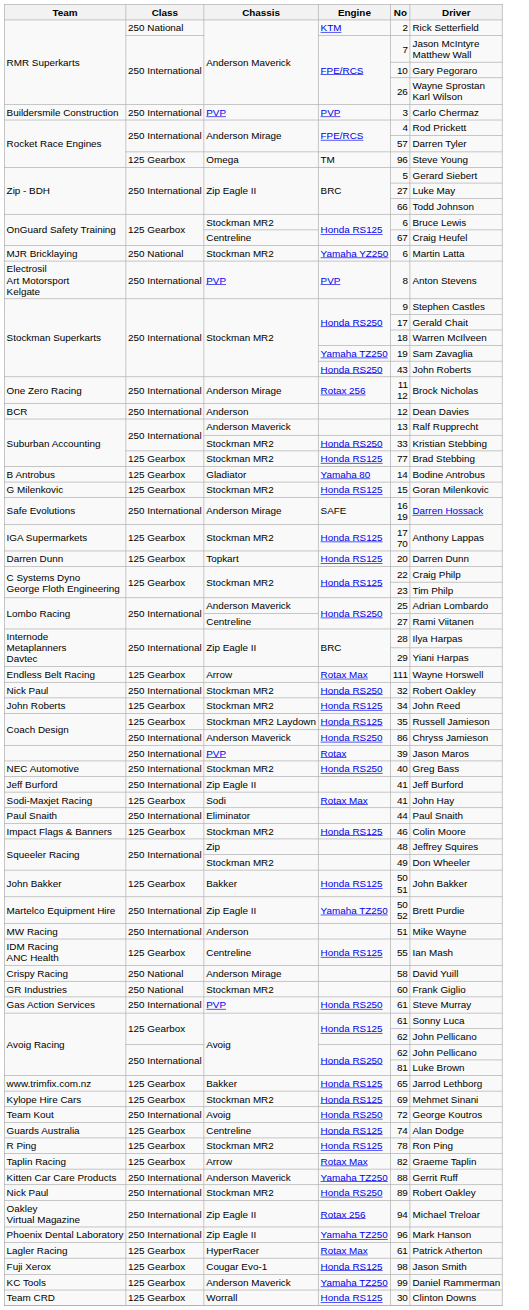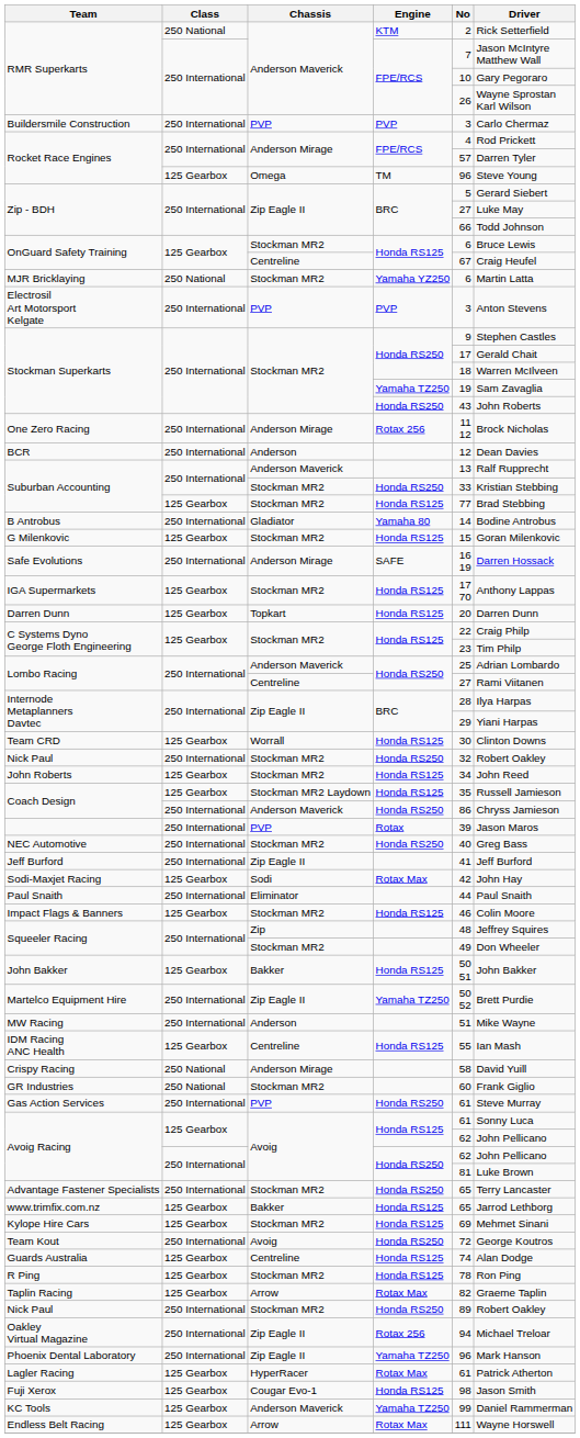 <table class="wikitable" style="font-size: 95%;">
 <tr>
 <th>Team</th>
 <th>Class</th>
 <th>Chassis</th>
 <th>Engine</th>
 <th>No</th>
 <th>Driver</th>
 </tr>
 <tr>
 <td rowspan=4>RMR Superkarts</td>
 <td>250 National</td>
 <td rowspan=4>Anderson Maverick</td>
 <td><a href='#'>KTM</a></td>
 <td align="right">2</td>
 <td> Rick Setterfield</td>
 </tr>
 <tr>
 <td rowspan=3>250 International</td>
 <td rowspan=3><a href='#'>FPE/RCS</a></td>
 <td align="right">7</td>
 <td> Jason McIntyre<br> Matthew Wall</td>
 </tr>
 <tr>
 <td align="right">10</td>
 <td> Gary Pegoraro</td>
 </tr>
 <tr>
 <td align="right">26</td>
 <td> Wayne Sprostan<br> Karl Wilson</td>
 </tr>
 <tr>
 <td>Buildersmile Construction</td>
 <td>250 International</td>
 <td><a href='#'>PVP</a></td>
 <td><a href='#'>PVP</a></td>
 <td align="right">3</td>
 <td> Carlo Chermaz</td>
 </tr>
 <tr>
 <td rowspan=3>Rocket Race Engines</td>
 <td rowspan=2>250 International</td>
 <td rowspan=2>Anderson Mirage</td>
 <td rowspan=2><a href='#'>FPE/RCS</a></td>
 <td align="right">4</td>
 <td> Rod Prickett</td>
 </tr>
 <tr>
 <td align="right">57</td>
 <td> Darren Tyler</td>
 </tr>
 <tr>
 <td>125 Gearbox</td>
 <td>Omega</td>
 <td>TM</td>
 <td align="right">96</td>
 <td> Steve Young</td>
 </tr>
 <tr>
 <td rowspan=3>Zip - BDH</td>
 <td rowspan=3>250 International</td>
 <td rowspan=3>Zip Eagle II</td>
 <td rowspan=3>BRC</td>
 <td align="right">5</td>
 <td> Gerard Siebert</td>
 </tr>
 <tr>
 <td align="right">27</td>
 <td> Luke May</td>
 </tr>
 <tr>
 <td align="right">66</td>
 <td> Todd Johnson</td>
 </tr>
 <tr>
 <td rowspan=2>OnGuard Safety Training</td>
 <td rowspan=2>125 Gearbox</td>
 <td>Stockman MR2</td>
 <td rowspan=2><a href='#'>Honda RS125</a></td>
 <td align="right">6</td>
 <td> Bruce Lewis</td>
 </tr>
 <tr>
 <td>Centreline</td>
 <td align="right">67</td>
 <td> Craig Heufel</td>
 </tr>
 <tr>
 <td>MJR Bricklaying</td>
 <td>250 National</td>
 <td>Stockman MR2</td>
 <td><a href='#'>Yamaha YZ250</a></td>
 <td align="right">6</td>
 <td> Martin Latta</td>
 </tr>
 <tr>
 <td>Electrosil<br>Art Motorsport<br>Kelgate</td>
 <td>250 International</td>
 <td><a href='#'>PVP</a></td>
 <td><a href='#'>PVP</a></td>
-<td align="right">8</td>
+<td align="right">3</td>
 <td> Anton Stevens</td>
 </tr>
 <tr>
 <td rowspan=5>Stockman Superkarts</td>
 <td rowspan=5>250 International</td>
 <td rowspan=5>Stockman MR2</td>
 <td rowspan=3><a href='#'>Honda RS250</a></td>
 <td align="right">9</td>
 <td> Stephen Castles</td>
 </tr>
 <tr>
 <td align="right">17</td>
 <td> Gerald Chait</td>
 </tr>
 <tr>
 <td align="right">18</td>
 <td> Warren McIlveen</td>
 </tr>
 <tr>
 <td><a href='#'>Yamaha TZ250</a></td>
 <td align="right">19</td>
 <td> Sam Zavaglia</td>
 </tr>
 <tr>
 <td><a href='#'>Honda RS250</a></td>
 <td align="right">43</td>
 <td> John Roberts</td>
 </tr>
 <tr>
 <td>One Zero Racing</td>
 <td>250 International</td>
 <td>Anderson Mirage</td>
 <td><a href='#'>Rotax 256</a></td>
 <td align="right">11<br>12</td>
 <td> Brock Nicholas</td>
 </tr>
 <tr>
 <td>BCR</td>
 <td>250 International</td>
 <td>Anderson</td>
 <td></td>
 <td align="right">12</td>
 <td> Dean Davies</td>
 </tr>
 <tr>
 <td rowspan=3>Suburban Accounting</td>
 <td rowspan=2>250 International</td>
 <td>Anderson Maverick</td>
 <td></td>
 <td align="right">13</td>
 <td> Ralf Rupprecht</td>
 </tr>
 <tr>
 <td>Stockman MR2</td>
 <td><a href='#'>Honda RS250</a></td>
 <td align="right">33</td>
 <td> Kristian Stebbing</td>
 </tr>
 <tr>
 <td>125 Gearbox</td>
 <td>Stockman MR2</td>
 <td><a href='#'>Honda RS125</a></td>
 <td align="right">77</td>
 <td> Brad Stebbing</td>
 </tr>
 <tr>
 <td>B Antrobus</td>
-<td>125 Gearbox</td>
+<td>250 International</td>
 <td>Gladiator</td>
 <td><a href='#'>Yamaha 80</a></td>
 <td align="right">14</td>
 <td> Bodine Antrobus</td>
 </tr>
 <tr>
 <td>G Milenkovic</td>
 <td>125 Gearbox</td>
 <td>Stockman MR2</td>
 <td><a href='#'>Honda RS125</a></td>
 <td align="right">15</td>
 <td> Goran Milenkovic</td>
 </tr>
 <tr>
 <td>Safe Evolutions</td>
 <td>250 International</td>
 <td>Anderson Mirage</td>
 <td>SAFE</td>
 <td align="right">16<br>19</td>
 <td> <a href='#'>Darren Hossack</a></td>
 </tr>
 <tr>
 <td>IGA Supermarkets</td>
 <td>125 Gearbox</td>
 <td>Stockman MR2</td>
 <td><a href='#'>Honda RS125</a></td>
 <td align="right">17<br>70</td>
 <td> Anthony Lappas</td>
 </tr>
 <tr>
 <td>Darren Dunn</td>
 <td>125 Gearbox</td>
 <td>Topkart</td>
 <td><a href='#'>Honda RS125</a></td>
 <td align="right">20</td>
 <td> Darren Dunn</td>
 </tr>
 <tr>
 <td rowspan=2>C Systems Dyno<br>George Floth Engineering</td>
 <td rowspan=2>125 Gearbox</td>
 <td rowspan=2>Stockman MR2</td>
 <td rowspan=2><a href='#'>Honda RS125</a></td>
 <td align="right">22</td>
 <td> Craig Philp</td>
 </tr>
 <tr>
 <td align="right">23</td>
 <td> Tim Philp</td>
 </tr>
 <tr>
 <td rowspan=2>Lombo Racing</td>
 <td rowspan=2>250 International</td>
 <td>Anderson Maverick</td>
 <td rowspan=2><a href='#'>Honda RS250</a></td>
 <td align="right">25</td>
 <td> Adrian Lombardo</td>
 </tr>
 <tr>
 <td>Centreline</td>
 <td align="right">27</td>
 <td> Rami Viitanen</td>
 </tr>
 <tr>
 <td rowspan=2>Internode<br>Metaplanners<br>Davtec</td>
 <td rowspan=2>250 International</td>
 <td rowspan=2>Zip Eagle II</td>
 <td rowspan=2>BRC</td>
 <td align="right">28</td>
 <td> Ilya Harpas</td>
 </tr>
 <tr>
 <td align="right">29</td>
 <td> Yiani Harpas</td>
 </tr>
 <tr>
-<td>Endless Belt Racing</td>
+<td>Team CRD</td>
 <td>125 Gearbox</td>
-<td>Arrow</td>
-<td><a href='#'>Rotax Max</a></td>
-<td align="right">111</td>
-<td> Wayne Horswell</td>
+<td>Worrall</td>
+<td><a href='#'>Honda RS125</a></td>
+<td align="right">30</td>
+<td> Clinton Downs</td>
 </tr>
 <tr>
 <td>Nick Paul</td>
 <td>250 International</td>
 <td>Stockman MR2</td>
 <td><a href='#'>Honda RS250</a></td>
 <td align="right">32</td>
 <td> Robert Oakley</td>
 </tr>
 <tr>
 <td>John Roberts</td>
 <td>125 Gearbox</td>
 <td>Stockman MR2</td>
 <td><a href='#'>Honda RS125</a></td>
 <td align="right">34</td>
 <td> John Reed</td>
 </tr>
 <tr>
 <td rowspan=2>Coach Design</td>
 <td>125 Gearbox</td>
 <td>Stockman MR2 Laydown</td>
 <td><a href='#'>Honda RS125</a></td>
 <td align="right">35</td>
 <td> Russell Jamieson</td>
 </tr>
 <tr>
 <td>250 International</td>
 <td>Anderson Maverick</td>
 <td><a href='#'>Honda RS250</a></td>
 <td align="right">86</td>
 <td> Chryss Jamieson</td>
 </tr>
 <tr>
 <td></td>
 <td>250 International</td>
 <td><a href='#'>PVP</a></td>
 <td><a href='#'>Rotax</a></td>
 <td align="right">39</td>
 <td> Jason Maros</td>
 </tr>
 <tr>
 <td>NEC Automotive</td>
 <td>250 International</td>
 <td>Stockman MR2</td>
 <td><a href='#'>Honda RS250</a></td>
 <td align="right">40</td>
 <td> Greg Bass</td>
 </tr>
 <tr>
 <td>Jeff Burford</td>
 <td>250 International</td>
 <td>Zip Eagle II</td>
 <td></td>
 <td align="right">41</td>
 <td> Jeff Burford</td>
 </tr>
 <tr>
 <td>Sodi-Maxjet Racing</td>
 <td>125 Gearbox</td>
 <td>Sodi</td>
 <td><a href='#'>Rotax Max</a></td>
-<td align="right">41</td>
+<td align="right">42</td>
 <td> John Hay</td>
 </tr>
 <tr>
 <td>Paul Snaith</td>
 <td>250 International</td>
 <td>Eliminator</td>
 <td></td>
 <td align="right">44</td>
 <td> Paul Snaith</td>
 </tr>
 <tr>
 <td>Impact Flags & Banners</td>
 <td>125 Gearbox</td>
 <td>Stockman MR2</td>
 <td><a href='#'>Honda RS125</a></td>
 <td align="right">46</td>
 <td> Colin Moore</td>
 </tr>
 <tr>
 <td rowspan=2>Squeeler Racing</td>
 <td rowspan=2>250 International</td>
 <td>Zip</td>
 <td></td>
 <td align="right">48</td>
 <td> Jeffrey Squires</td>
 </tr>
 <tr>
 <td>Stockman MR2</td>
 <td></td>
 <td align="right">49</td>
 <td> Don Wheeler</td>
 </tr>
 <tr>
 <td>John Bakker</td>
 <td>125 Gearbox</td>
 <td>Bakker</td>
 <td><a href='#'>Honda RS125</a></td>
 <td align="right">50<br>51</td>
 <td> John Bakker</td>
 </tr>
 <tr>
 <td>Martelco Equipment Hire</td>
 <td>250 International</td>
 <td>Zip Eagle II</td>
 <td><a href='#'>Yamaha TZ250</a></td>
 <td align="right">50<br>52</td>
 <td> Brett Purdie</td>
 </tr>
 <tr>
 <td>MW Racing</td>
 <td>250 International</td>
 <td>Anderson</td>
 <td></td>
 <td align="right">51</td>
 <td> Mike Wayne</td>
 </tr>
 <tr>
 <td>IDM Racing<br>ANC Health</td>
 <td>125 Gearbox</td>
 <td>Centreline</td>
 <td><a href='#'>Honda RS125</a></td>
 <td align="right">55</td>
 <td> Ian Mash</td>
 </tr>
 <tr>
 <td>Crispy Racing</td>
 <td>250 National</td>
 <td>Anderson Mirage</td>
 <td></td>
 <td align="right">58</td>
 <td> David Yuill</td>
 </tr>
 <tr>
 <td>GR Industries</td>
 <td>250 National</td>
 <td>Stockman MR2</td>
 <td></td>
 <td align="right">60</td>
 <td> Frank Giglio</td>
 </tr>
 <tr>
 <td>Gas Action Services</td>
 <td>250 International</td>
 <td><a href='#'>PVP</a></td>
 <td><a href='#'>Honda RS250</a></td>
 <td align="right">61</td>
 <td> Steve Murray</td>
 </tr>
 <tr>
 <td rowspan=4>Avoig Racing</td>
 <td rowspan=2>125 Gearbox</td>
 <td rowspan=4>Avoig</td>
 <td rowspan=2><a href='#'>Honda RS125</a></td>
 <td align="right">61</td>
 <td> Sonny Luca</td>
 </tr>
 <tr>
 <td align="right">62</td>
 <td> John Pellicano</td>
 </tr>
 <tr>
 <td rowspan=2>250 International</td>
 <td rowspan=2><a href='#'>Honda RS250</a></td>
 <td align="right">62</td>
 <td> John Pellicano</td>
 </tr>
 <tr>
 <td align="right">81</td>
 <td> Luke Brown</td>
 </tr>
 <tr>
+<td>Advantage Fastener Specialists</td>
+<td>250 International</td>
+<td>Stockman MR2</td>
+<td><a href='#'>Honda RS250</a></td>
+<td align="right">65</td>
+<td> Terry Lancaster</td>
+</tr>
+<tr>
 <td>www.trimfix.com.nz</td>
 <td>125 Gearbox</td>
 <td>Bakker</td>
 <td><a href='#'>Honda RS125</a></td>
 <td align="right">65</td>
 <td> Jarrod Lethborg</td>
 </tr>
 <tr>
 <td>Kylope Hire Cars</td>
 <td>125 Gearbox</td>
 <td>Stockman MR2</td>
 <td><a href='#'>Honda RS125</a></td>
 <td align="right">69</td>
 <td> Mehmet Sinani</td>
 </tr>
 <tr>
 <td>Team Kout</td>
 <td>250 International</td>
 <td>Avoig</td>
 <td><a href='#'>Honda RS250</a></td>
 <td align="right">72</td>
 <td> George Koutros</td>
 </tr>
 <tr>
 <td>Guards Australia</td>
 <td>125 Gearbox</td>
 <td>Centreline</td>
 <td><a href='#'>Honda RS125</a></td>
 <td align="right">74</td>
 <td> Alan Dodge</td>
 </tr>
 <tr>
 <td>R Ping</td>
 <td>125 Gearbox</td>
 <td>Stockman MR2</td>
 <td><a href='#'>Honda RS125</a></td>
 <td align="right">78</td>
 <td> Ron Ping</td>
 </tr>
 <tr>
 <td>Taplin Racing</td>
 <td>125 Gearbox</td>
 <td>Arrow</td>
 <td><a href='#'>Rotax Max</a></td>
 <td align="right">82</td>
 <td> Graeme Taplin</td>
-</tr>
-<tr>
-<td>Kitten Car Care Products</td>
-<td>250 International</td>
-<td>Anderson Maverick</td>
-<td><a href='#'>Yamaha TZ250</a></td>
-<td align="right">88</td>
-<td> Gerrit Ruff</td>
 </tr>
 <tr>
 <td>Nick Paul</td>
 <td>250 International</td>
 <td>Stockman MR2</td>
 <td><a href='#'>Honda RS250</a></td>
 <td align="right">89</td>
 <td> Robert Oakley</td>
 </tr>
 <tr>
 <td>Oakley<br>Virtual Magazine</td>
 <td>250 International</td>
 <td>Zip Eagle II</td>
 <td><a href='#'>Rotax 256</a></td>
 <td align="right">94</td>
 <td> Michael Treloar</td>
 </tr>
 <tr>
 <td>Phoenix Dental Laboratory</td>
 <td>250 International</td>
 <td>Zip Eagle II</td>
 <td><a href='#'>Yamaha TZ250</a></td>
 <td align="right">96</td>
 <td> Mark Hanson</td>
 </tr>
 <tr>
 <td>Lagler Racing</td>
 <td>125 Gearbox</td>
 <td>HyperRacer</td>
 <td><a href='#'>Rotax Max</a></td>
 <td align="right">61</td>
 <td> Patrick Atherton</td>
 </tr>
 <tr>
 <td>Fuji Xerox</td>
 <td>125 Gearbox</td>
 <td>Cougar Evo-1</td>
 <td><a href='#'>Honda RS125</a></td>
 <td align="right">98</td>
 <td> Jason Smith</td>
 </tr>
 <tr>
 <td>KC Tools</td>
 <td>125 Gearbox</td>
 <td>Anderson Maverick</td>
 <td><a href='#'>Yamaha TZ250</a></td>
 <td align="right">99</td>
 <td> Daniel Rammerman</td>
 </tr>
 <tr>
-<td>Team CRD</td>
+<td>Endless Belt Racing</td>
 <td>125 Gearbox</td>
-<td>Worrall</td>
-<td><a href='#'>Honda RS125</a></td>
-<td align="right">30</td>
-<td> Clinton Downs</td>
+<td>Arrow</td>
+<td><a href='#'>Rotax Max</a></td>
+<td align="right">111</td>
+<td> Wayne Horswell</td>
 </tr>
 <tr>
 </tr>
 </table>
